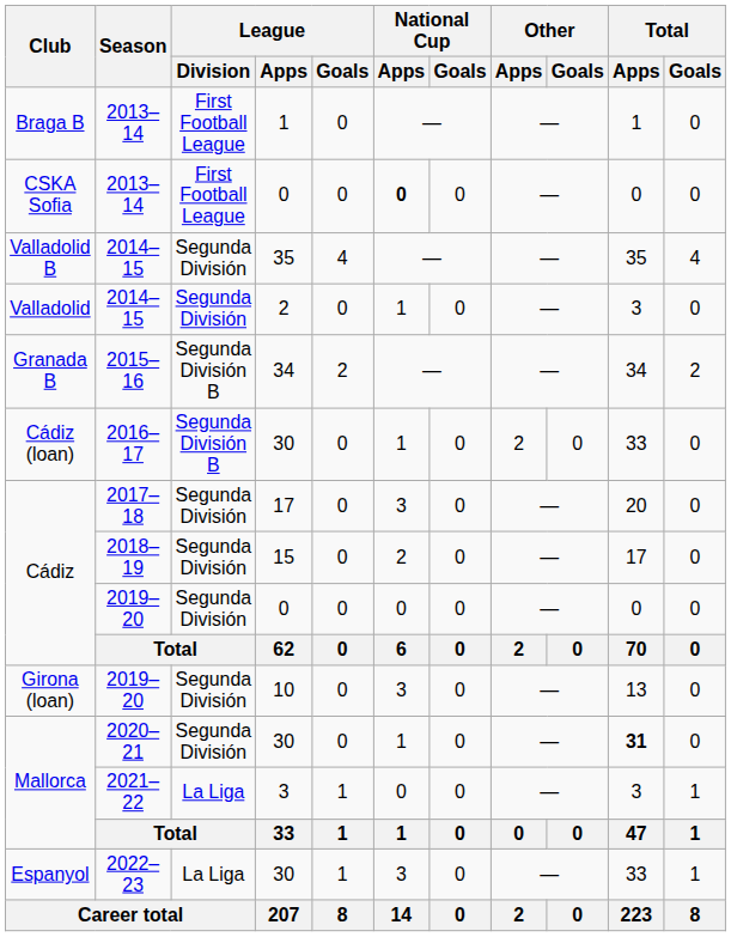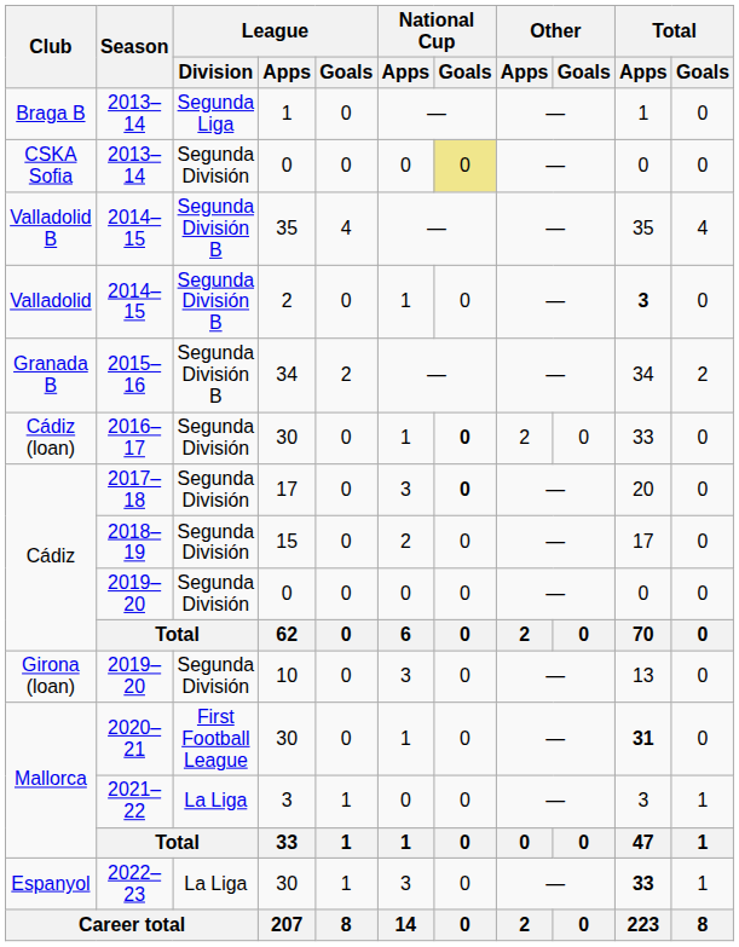 <table class="wikitable" style="text-align:center">
 <tr>
 <th rowspan="2">Club</th>
 <th rowspan="2">Season</th>
 <th colspan="3">League</th>
 <th colspan="2">National Cup</th>
 <th colspan="2">Other</th>
 <th colspan="2">Total</th>
 </tr>
 <tr>
 <th>Division</th>
 <th>Apps</th>
 <th>Goals</th>
 <th>Apps</th>
 <th>Goals</th>
 <th>Apps</th>
 <th>Goals</th>
 <th>Apps</th>
 <th>Goals</th>
 </tr>
 <tr>
 <td><a href='#'>Braga B</a></td>
 <td><a href='#'>2013–14</a></td>
-<td><a href='#'>First Football League</a></td>
+<td><a href='#'>Segunda Liga</a></td>
 <td>1</td>
 <td>0</td>
 <td colspan="2">—</td>
 <td colspan="2">—</td>
 <td>1</td>
 <td>0</td>
 </tr>
 <tr>
 <td><a href='#'>CSKA Sofia</a></td>
 <td><a href='#'>2013–14</a></td>
-<td><a href='#'>First Football League</a></td>
+<td>Segunda División</td>
 <td>0</td>
 <td>0</td>
-<td><strong>0</strong></td>
 <td>0</td>
+<td style="background: khaki;">0</td>
 <td colspan="2">—</td>
 <td>0</td>
 <td>0</td>
 </tr>
 <tr>
 <td><a href='#'>Valladolid B</a></td>
 <td><a href='#'>2014–15</a></td>
-<td>Segunda División</td>
+<td><a href='#'>Segunda División B</a></td>
 <td>35</td>
 <td>4</td>
 <td colspan="2">—</td>
 <td colspan="2">—</td>
 <td>35</td>
 <td>4</td>
 </tr>
 <tr>
 <td><a href='#'>Valladolid</a></td>
 <td><a href='#'>2014–15</a></td>
-<td><a href='#'>Segunda División</a></td>
+<td><a href='#'>Segunda División B</a></td>
 <td>2</td>
 <td>0</td>
 <td>1</td>
 <td>0</td>
 <td colspan="2">—</td>
-<td>3</td>
+<td><strong>3</strong></td>
 <td>0</td>
 </tr>
 <tr>
 <td><a href='#'>Granada B</a></td>
 <td><a href='#'>2015–16</a></td>
 <td>Segunda División B</td>
 <td>34</td>
 <td>2</td>
 <td colspan="2">—</td>
 <td colspan="2">—</td>
 <td>34</td>
 <td>2</td>
 </tr>
 <tr>
 <td><a href='#'>Cádiz</a> (loan)</td>
 <td><a href='#'>2016–17</a></td>
-<td><a href='#'>Segunda División B</a></td>
+<td>Segunda División</td>
 <td>30</td>
 <td>0</td>
 <td>1</td>
-<td>0</td>
+<td><strong>0</strong></td>
 <td>2</td>
 <td>0</td>
 <td>33</td>
 <td>0</td>
 </tr>
 <tr>
 <td rowspan="4">Cádiz</td>
 <td><a href='#'>2017–18</a></td>
 <td>Segunda División</td>
 <td>17</td>
 <td>0</td>
 <td>3</td>
-<td>0</td>
+<td><strong>0</strong></td>
 <td colspan="2">—</td>
 <td>20</td>
 <td>0</td>
 </tr>
 <tr>
 <td><a href='#'>2018–19</a></td>
 <td>Segunda División</td>
 <td>15</td>
 <td>0</td>
 <td>2</td>
 <td>0</td>
 <td colspan="2">—</td>
 <td>17</td>
 <td>0</td>
 </tr>
 <tr>
 <td><a href='#'>2019–20</a></td>
 <td>Segunda División</td>
 <td>0</td>
 <td>0</td>
 <td>0</td>
 <td>0</td>
 <td colspan="2">—</td>
 <td>0</td>
 <td>0</td>
 </tr>
 <tr>
 <th colspan="2">Total</th>
 <th>62</th>
 <th>0</th>
 <th>6</th>
 <th>0</th>
 <th>2</th>
 <th>0</th>
 <th>70</th>
 <th>0</th>
 </tr>
 <tr>
 <td><a href='#'>Girona</a> (loan)</td>
 <td><a href='#'>2019–20</a></td>
 <td>Segunda División</td>
 <td>10</td>
 <td>0</td>
 <td>3</td>
 <td>0</td>
 <td colspan="2">—</td>
 <td>13</td>
 <td>0</td>
 </tr>
 <tr>
 <td rowspan="3"><a href='#'>Mallorca</a></td>
 <td><a href='#'>2020–21</a></td>
-<td>Segunda División</td>
+<td><a href='#'>First Football League</a></td>
 <td>30</td>
 <td>0</td>
 <td>1</td>
 <td>0</td>
 <td colspan="2">—</td>
 <td><strong>31</strong></td>
 <td>0</td>
 </tr>
 <tr>
 <td><a href='#'>2021–22</a></td>
 <td><a href='#'>La Liga</a></td>
 <td>3</td>
 <td>1</td>
 <td>0</td>
 <td>0</td>
 <td colspan="2">—</td>
 <td>3</td>
 <td>1</td>
 </tr>
 <tr>
 <th colspan="2">Total</th>
 <th>33</th>
 <th>1</th>
 <th>1</th>
 <th>0</th>
 <th>0</th>
 <th>0</th>
 <th>47</th>
 <th>1</th>
 </tr>
 <tr>
 <td><a href='#'>Espanyol</a></td>
 <td><a href='#'>2022–23</a></td>
 <td>La Liga</td>
 <td>30</td>
 <td>1</td>
 <td>3</td>
 <td>0</td>
 <td colspan="2">—</td>
-<td>33</td>
+<td><strong>33</strong></td>
 <td>1</td>
 </tr>
 <tr>
 <th colspan="3">Career total</th>
 <th>207</th>
 <th>8</th>
 <th>14</th>
 <th>0</th>
 <th>2</th>
 <th>0</th>
 <th>223</th>
 <th>8</th>
 </tr>
 </table>
